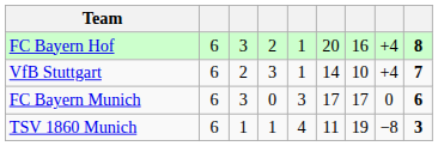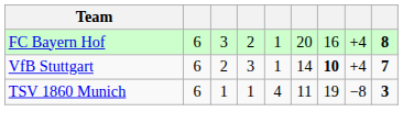 <table class="wikitable" style="text-align: center;">
 <tr>
 <th width=175>Team</th>
 <th width=20></th>
 <th width=20></th>
 <th width=20></th>
 <th width=20></th>
 <th width=20></th>
 <th width=20></th>
 <th width=20></th>
 <th width=20></th>
 </tr>
 <tr bgcolor="#ccffcc">
 <td align=left><a href='#'>FC Bayern Hof</a></td>
 <td>6</td>
 <td>3</td>
 <td>2</td>
 <td>1</td>
 <td>20</td>
 <td>16</td>
 <td>+4</td>
 <td><strong>8</strong></td>
 </tr>
 <tr>
 <td align=left><a href='#'>VfB Stuttgart</a></td>
 <td>6</td>
 <td>2</td>
 <td>3</td>
 <td>1</td>
 <td>14</td>
-<td>10</td>
+<td><strong>10</strong></td>
 <td>+4</td>
 <td><strong>7</strong></td>
-</tr>
-<tr>
-<td align=left><a href='#'>FC Bayern Munich</a></td>
-<td>6</td>
-<td>3</td>
-<td>0</td>
-<td>3</td>
-<td>17</td>
-<td>17</td>
-<td>0</td>
-<td><strong>6</strong></td>
 </tr>
 <tr>
 <td align=left><a href='#'>TSV 1860 Munich</a></td>
 <td>6</td>
 <td>1</td>
 <td>1</td>
 <td>4</td>
 <td>11</td>
 <td>19</td>
 <td>−8</td>
 <td><strong>3</strong></td>
 </tr>
 </table>
